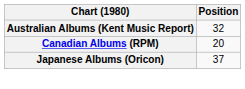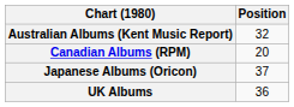 <table class="wikitable sortable plainrowheaders" style="text-align:center;">
 <tr>
 <th>Chart (1980)</th>
 <th>Position</th>
 </tr>
 <tr>
 <th scope="row">Australian Albums (Kent Music Report)</th>
 <td>32</td>
 </tr>
 <tr>
 <th scope="row"><a href='#'>Canadian Albums</a> (RPM)</th>
 <td>20</td>
 </tr>
 <tr>
 <th scope="row">Japanese Albums (Oricon)</th>
 <td>37</td>
 </tr>
+<tr>
+<th scope="row">UK Albums</th>
+<td>36</td>
+</tr>
 </table>
